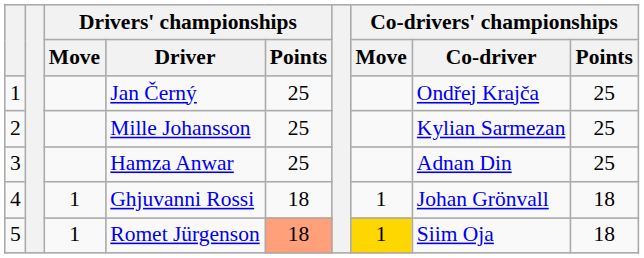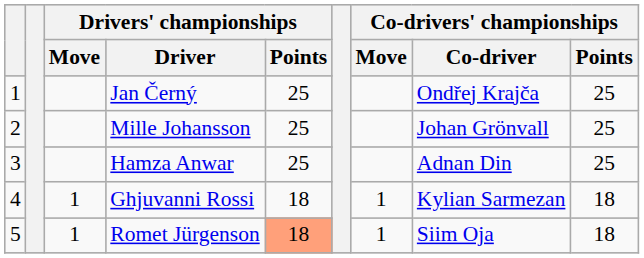 <table class="wikitable" style="font-size:85%;">
 <tr>
 <th rowspan="2"></th>
 <th rowspan="7" style="width:5px;"></th>
 <th colspan="3">Drivers' championships</th>
 <th rowspan="7" style="width:5px;"></th>
 <th colspan="3" nowrap>Co-drivers' championships</th>
 </tr>
 <tr>
 <th>Move</th>
 <th>Driver</th>
 <th>Points</th>
 <th>Move</th>
 <th>Co-driver</th>
 <th>Points</th>
 </tr>
 <tr>
 <td align="center">1</td>
 <td align="center"></td>
 <td><a href='#'>Jan Černý</a></td>
 <td align="center">25</td>
 <td align="center"></td>
 <td><a href='#'>Ondřej Krajča</a></td>
 <td align="center">25</td>
 </tr>
 <tr>
 <td align="center">2</td>
 <td align="center"></td>
 <td><a href='#'>Mille Johansson</a></td>
 <td align="center">25</td>
 <td align="center"></td>
-<td><a href='#'>Kylian Sarmezan</a></td>
+<td><a href='#'>Johan Grönvall</a></td>
 <td align="center">25</td>
 </tr>
 <tr>
 <td align="center">3</td>
 <td align="center"></td>
 <td><a href='#'>Hamza Anwar</a></td>
 <td align="center">25</td>
 <td align="center"></td>
 <td><a href='#'>Adnan Din</a></td>
 <td align="center">25</td>
 </tr>
 <tr>
 <td align="center">4</td>
 <td align="center"> 1</td>
 <td><a href='#'>Ghjuvanni Rossi</a></td>
 <td align="center">18</td>
 <td align="center"> 1</td>
-<td><a href='#'>Johan Grönvall</a></td>
+<td><a href='#'>Kylian Sarmezan</a></td>
 <td align="center">18</td>
 </tr>
 <tr>
 <td align="center">5</td>
 <td align="center"> 1</td>
 <td><a href='#'>Romet Jürgenson</a></td>
 <td align="center" style="background: lightsalmon;">18</td>
-<td align="center" style="background: gold;"> 1</td>
+<td align="center"> 1</td>
 <td><a href='#'>Siim Oja</a></td>
 <td align="center">18</td>
 </tr>
 </table>
